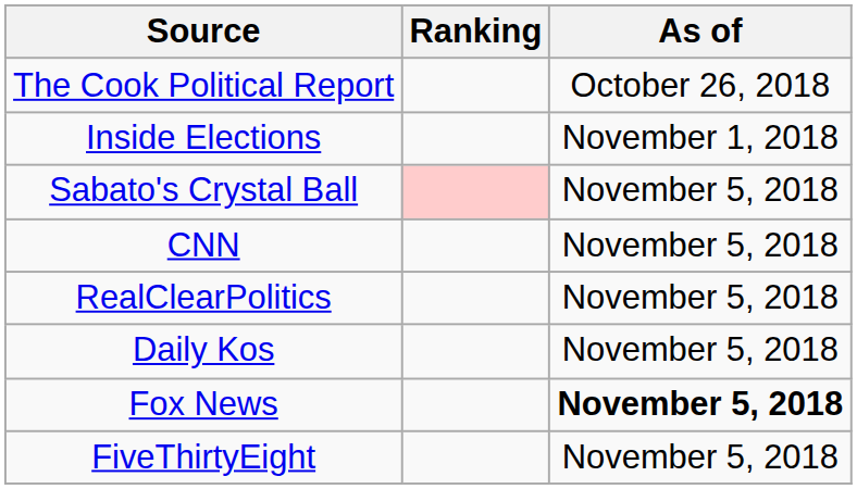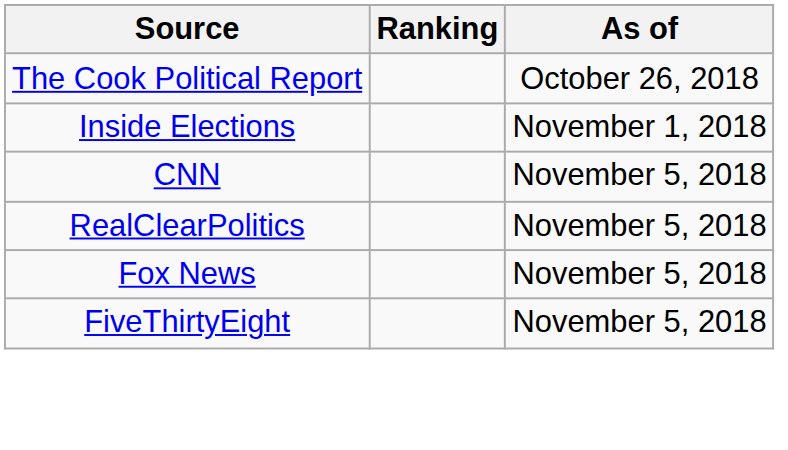 <table class="wikitable" style="text-align:center">
 <tr>
 <th>Source</th>
 <th>Ranking</th>
 <th>As of</th>
 </tr>
 <tr>
 <td><a href='#'>The Cook Political Report</a></td>
 <td></td>
 <td>October 26, 2018</td>
 </tr>
 <tr>
 <td><a href='#'>Inside Elections</a></td>
 <td></td>
 <td>November 1, 2018</td>
 </tr>
 <tr>
-<td><a href='#'>Sabato's Crystal Ball</a></td>
-<td style="background:#fcc"></td>
-<td>November 5, 2018</td>
-</tr>
-<tr>
 <td><a href='#'>CNN</a></td>
 <td></td>
 <td>November 5, 2018</td>
 </tr>
 <tr>
 <td><a href='#'>RealClearPolitics</a></td>
 <td></td>
 <td>November 5, 2018</td>
 </tr>
 <tr>
-<td><a href='#'>Daily Kos</a></td>
+<td><a href='#'>Fox News</a></td>
 <td></td>
 <td>November 5, 2018</td>
-</tr>
-<tr>
-<td><a href='#'>Fox News</a></td>
-<td></td>
-<td><strong>November 5, 2018</strong></td>
 </tr>
 <tr>
 <td><a href='#'>FiveThirtyEight</a></td>
 <td></td>
 <td>November 5, 2018</td>
 </tr>
 </table>
